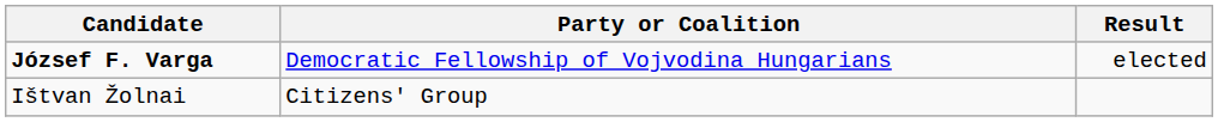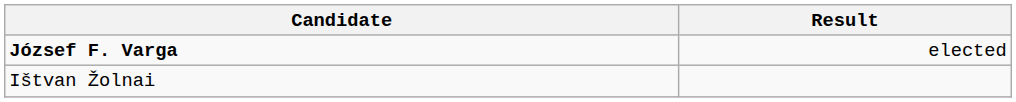 <table style="width:700px;" class="wikitable">
 <tr>
 <th>Candidate</th>
-<th>Party or Coalition</th>
 <th>Result</th>
 </tr>
 <tr>
 <td align="left"><strong>József F. Varga</strong></td>
-<td align="left"><a href='#'>Democratic Fellowship of Vojvodina Hungarians</a></td>
 <td align="right">elected</td>
 </tr>
 <tr>
 <td align="left">Ištvan Žolnai</td>
-<td align="left">Citizens' Group</td>
 <td align="right"></td>
 </tr>
 </table>
